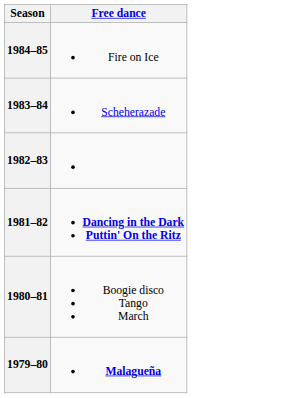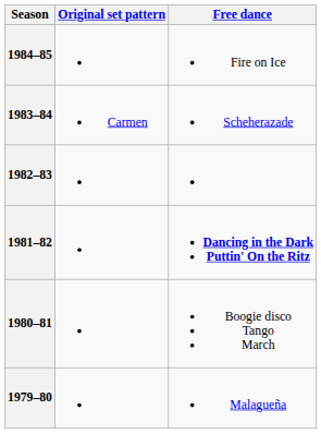 <table class=wikitable style=text-align:center>
 <tr>
 <th>Season</th>
+<th><a href='#'>Original set pattern</a></th>
 <th><a href='#'>Free dance</a></th>
 </tr>
 <tr>
 <th>1984–85</th>
+<td><br><ul><li></li></ul></td>
 <td><br><ul><li>Fire on Ice <br></li></ul></td>
 </tr>
 <tr>
 <th>1983–84</th>
+<td><br><ul><li><a href='#'>Carmen</a> <br></li></ul></td>
 <td><br><ul><li><a href='#'>Scheherazade</a> <br></li></ul></td>
 </tr>
 <tr>
 <th>1982–83</th>
 <td><br><ul><li></li></ul></td>
+<td><br><ul><li></li></ul></td>
 </tr>
 <tr>
 <th>1981–82</th>
+<td><br><ul><li></li></ul></td>
 <td><strong><br><ul><li><a href='#'>Dancing in the Dark</a> <br></li><li><a href='#'>Puttin' On the Ritz</a> <br></li></ul></strong></td>
 </tr>
 <tr>
 <th>1980–81</th>
+<td><br><ul><li></li></ul></td>
 <td><br><ul><li>Boogie disco</li><li>Tango</li><li>March</li></ul></td>
 </tr>
 <tr>
 <th>1979–80</th>
-<td><strong><br><ul><li><a href='#'>Malagueña</a> <br></li></ul></strong></td>
+<td><br><ul><li></li></ul></td>
+<td><br><ul><li><a href='#'>Malagueña</a> <br></li></ul></td>
 </tr>
 </table>
